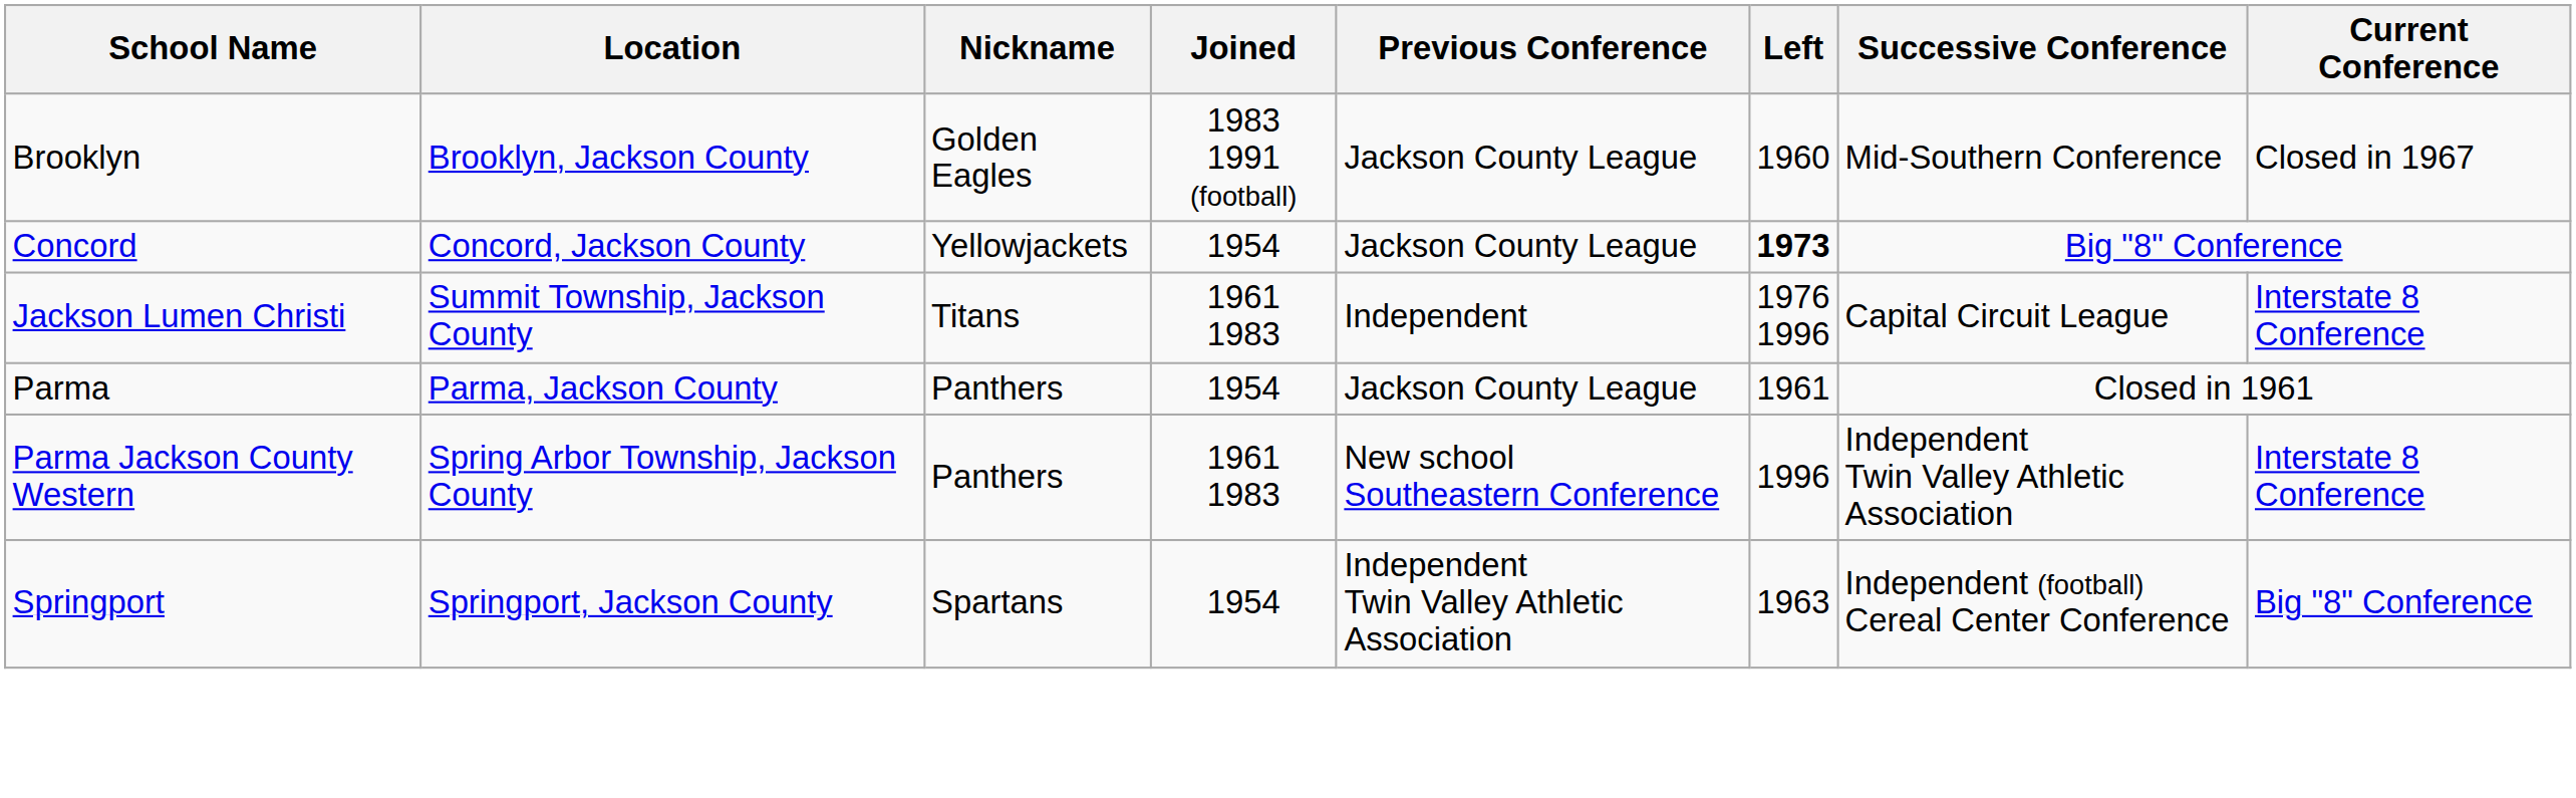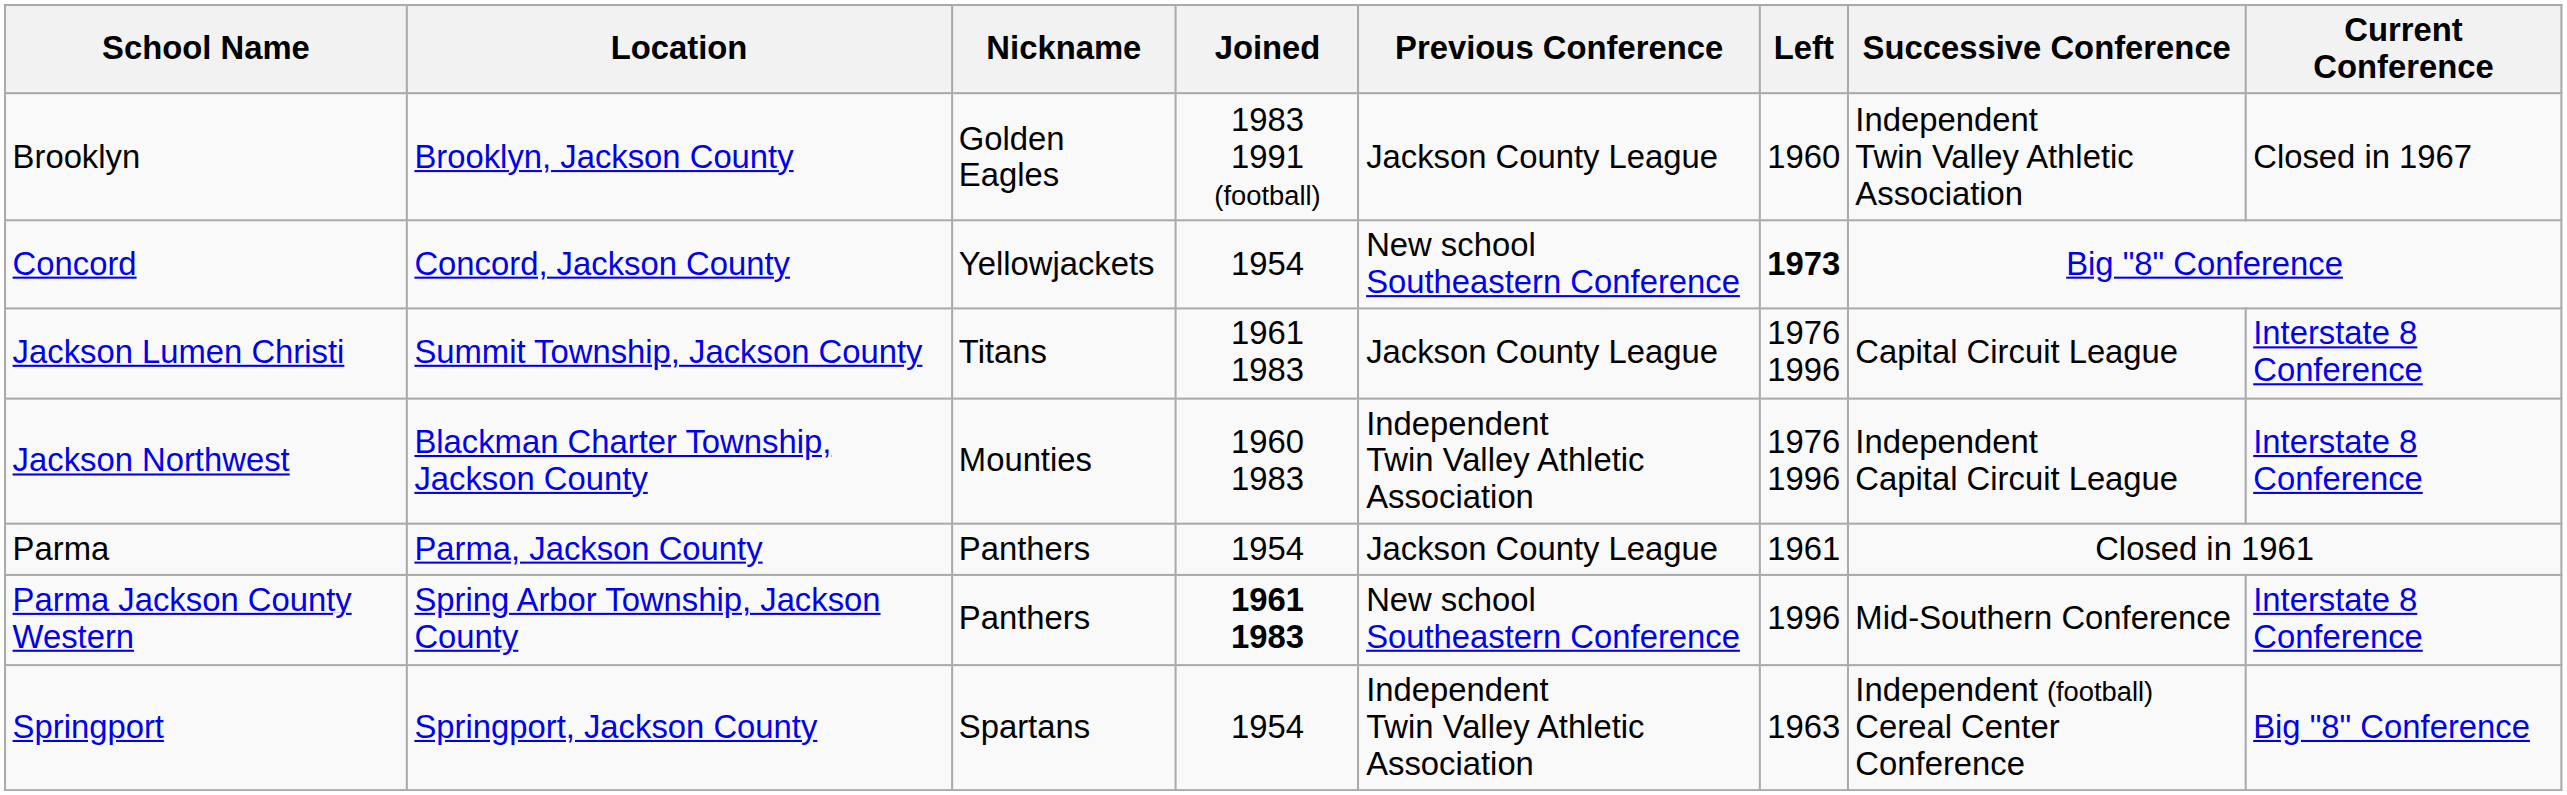 <table class="wikitable">
 <tr>
 <th>School Name</th>
 <th>Location</th>
 <th>Nickname</th>
 <th>Joined</th>
 <th>Previous Conference</th>
 <th>Left</th>
 <th>Successive Conference</th>
 <th>Current Conference</th>
 </tr>
 <tr>
 <td>Brooklyn</td>
 <td><a href='#'>Brooklyn, Jackson County</a></td>
 <td>Golden Eagles</td>
 <td style="text-align:center;">1983<br>1991 <small>(football)</small></td>
 <td>Jackson County League</td>
 <td style="text-align:center;">1960</td>
-<td>Mid-Southern Conference</td>
+<td>Independent<br>Twin Valley Athletic Association</td>
 <td>Closed in 1967</td>
 </tr>
 <tr>
 <td><a href='#'>Concord</a></td>
 <td><a href='#'>Concord, Jackson County</a></td>
 <td>Yellowjackets</td>
 <td style="text-align:center;">1954</td>
-<td>Jackson County League</td>
+<td>New school<br><a href='#'>Southeastern Conference</a></td>
 <td style="text-align:center;"><strong>1973</strong></td>
 <td colspan="2" style="text-align:center;"><a href='#'>Big "8" Conference</a></td>
 </tr>
 <tr>
 <td><a href='#'>Jackson Lumen Christi</a></td>
 <td><a href='#'>Summit Township, Jackson County</a></td>
 <td>Titans</td>
 <td style="text-align:center;">1961<br>1983</td>
-<td>Independent</td>
+<td>Jackson County League</td>
 <td style="text-align:center;">1976<br>1996</td>
 <td>Capital Circuit League</td>
+<td><a href='#'>Interstate 8 Conference</a></td>
+</tr>
+<tr>
+<td><a href='#'>Jackson Northwest</a></td>
+<td><a href='#'>Blackman Charter Township, Jackson County</a></td>
+<td>Mounties</td>
+<td style="text-align:center;">1960<br>1983</td>
+<td>Independent<br>Twin Valley Athletic Association</td>
+<td style="text-align:center;">1976<br>1996</td>
+<td>Independent<br>Capital Circuit League</td>
 <td><a href='#'>Interstate 8 Conference</a></td>
 </tr>
 <tr>
 <td>Parma</td>
 <td><a href='#'>Parma, Jackson County</a></td>
 <td>Panthers</td>
 <td style="text-align:center;">1954</td>
 <td>Jackson County League</td>
 <td style="text-align:center;">1961</td>
 <td colspan="2" style="text-align:center;">Closed in 1961</td>
 </tr>
 <tr>
 <td><a href='#'>Parma Jackson County Western</a></td>
 <td><a href='#'>Spring Arbor Township, Jackson County</a></td>
 <td>Panthers</td>
-<td style="text-align:center;">1961<br>1983</td>
+<td style="text-align:center;"><strong>1961<br>1983</strong></td>
 <td>New school<br><a href='#'>Southeastern Conference</a></td>
 <td style="text-align:center;">1996</td>
-<td>Independent<br>Twin Valley Athletic Association</td>
+<td>Mid-Southern Conference</td>
 <td><a href='#'>Interstate 8 Conference</a></td>
 </tr>
 <tr>
 <td><a href='#'>Springport</a></td>
 <td><a href='#'>Springport, Jackson County</a></td>
 <td>Spartans</td>
 <td style="text-align:center;">1954</td>
 <td>Independent<br>Twin Valley Athletic Association</td>
 <td style="text-align:center;">1963</td>
 <td>Independent <small>(football)</small><br>Cereal Center Conference</td>
 <td><a href='#'>Big "8" Conference</a></td>
 </tr>
 </table>
